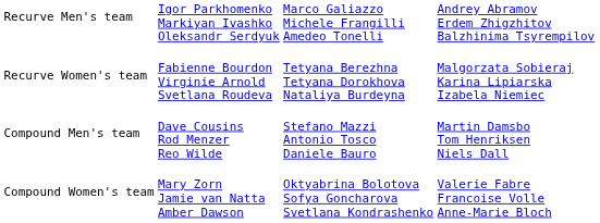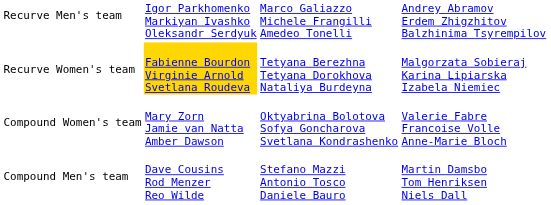 <table>
 <tr>
 <td>Recurve Men's team<br></td>
 <td><br><a href='#'>Igor Parkhomenko</a><br><a href='#'>Markiyan Ivashko</a><br><a href='#'>Oleksandr Serdyuk</a></td>
 <td><br><a href='#'>Marco Galiazzo</a><br><a href='#'>Michele Frangilli</a><br><a href='#'>Amedeo Tonelli</a></td>
 <td><br><a href='#'>Andrey Abramov</a><br><a href='#'>Erdem Zhigzhitov</a><br><a href='#'>Balzhinima Tsyrempilov</a></td>
 </tr>
 <tr>
 <td>Recurve Women's team<br></td>
-<td><br><a href='#'>Fabienne Bourdon</a><br><a href='#'>Virginie Arnold</a><br><a href='#'>Svetlana Roudeva</a></td>
+<td style="background: gold;"><br><a href='#'>Fabienne Bourdon</a><br><a href='#'>Virginie Arnold</a><br><a href='#'>Svetlana Roudeva</a></td>
 <td><br><a href='#'>Tetyana Berezhna</a><br><a href='#'>Tetyana Dorokhova</a><br><a href='#'>Nataliya Burdeyna</a></td>
 <td><br><a href='#'>Malgorzata Sobieraj</a><br><a href='#'>Karina Lipiarska</a><br><a href='#'>Izabela Niemiec</a></td>
+</tr>
+<tr>
+<td>Compound Women's team<br></td>
+<td><br><a href='#'>Mary Zorn</a><br><a href='#'>Jamie van Natta</a><br><a href='#'>Amber Dawson</a></td>
+<td><br><a href='#'>Oktyabrina Bolotova</a><br><a href='#'>Sofya Goncharova</a><br><a href='#'>Svetlana Kondrashenko</a></td>
+<td><br><a href='#'>Valerie Fabre</a><br><a href='#'>Francoise Volle</a><br><a href='#'>Anne-Marie Bloch</a></td>
 </tr>
 <tr>
 <td>Compound Men's team<br></td>
 <td><br><a href='#'>Dave Cousins</a><br><a href='#'>Rod Menzer</a><br><a href='#'>Reo Wilde</a></td>
 <td><br><a href='#'>Stefano Mazzi</a><br><a href='#'>Antonio Tosco</a><br><a href='#'>Daniele Bauro</a></td>
 <td><br><a href='#'>Martin Damsbo</a><br><a href='#'>Tom Henriksen</a><br><a href='#'>Niels Dall</a></td>
 </tr>
-<tr>
-<td>Compound Women's team<br></td>
-<td><br><a href='#'>Mary Zorn</a><br><a href='#'>Jamie van Natta</a><br><a href='#'>Amber Dawson</a></td>
-<td><br><a href='#'>Oktyabrina Bolotova</a><br><a href='#'>Sofya Goncharova</a><br><a href='#'>Svetlana Kondrashenko</a></td>
-<td><br><a href='#'>Valerie Fabre</a><br><a href='#'>Francoise Volle</a><br><a href='#'>Anne-Marie Bloch</a></td>
-</tr>
 </table>
